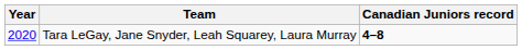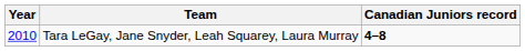 <table class="wikitable">
 <tr>
 <th>Year</th>
 <th>Team</th>
 <th>Canadian Juniors record</th>
 </tr>
 <tr>
-<td><a href='#'>2020</a></td>
+<td><a href='#'>2010</a></td>
 <td>Tara LeGay, Jane Snyder, Leah Squarey, Laura Murray</td>
 <td><strong>4–8</strong></td>
 </tr>
 </table>
